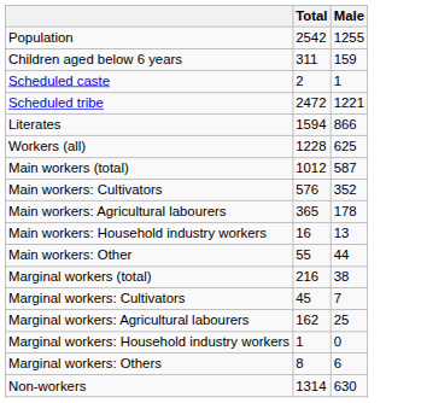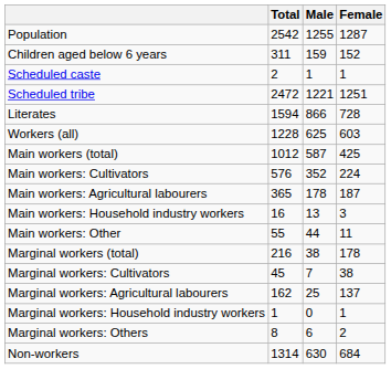 <table class="wikitable sortable">
 <tr>
 <th></th>
 <th>Total</th>
 <th>Male</th>
+<th>Female</th>
 </tr>
 <tr>
 <td>Population</td>
 <td>2542</td>
 <td>1255</td>
+<td>1287</td>
 </tr>
 <tr>
 <td>Children aged below 6 years</td>
 <td>311</td>
 <td>159</td>
+<td>152</td>
 </tr>
 <tr>
 <td><a href='#'>Scheduled caste</a></td>
 <td>2</td>
+<td>1</td>
 <td>1</td>
 </tr>
 <tr>
 <td><a href='#'>Scheduled tribe</a></td>
 <td>2472</td>
 <td>1221</td>
+<td>1251</td>
 </tr>
 <tr>
 <td>Literates</td>
 <td>1594</td>
 <td>866</td>
+<td>728</td>
 </tr>
 <tr>
 <td>Workers (all)</td>
 <td>1228</td>
 <td>625</td>
+<td>603</td>
 </tr>
 <tr>
 <td>Main workers (total)</td>
 <td>1012</td>
 <td>587</td>
+<td>425</td>
 </tr>
 <tr>
 <td>Main workers: Cultivators</td>
 <td>576</td>
 <td>352</td>
+<td>224</td>
 </tr>
 <tr>
 <td>Main workers: Agricultural labourers</td>
 <td>365</td>
 <td>178</td>
+<td>187</td>
 </tr>
 <tr>
 <td>Main workers: Household industry workers</td>
 <td>16</td>
 <td>13</td>
+<td>3</td>
 </tr>
 <tr>
 <td>Main workers: Other</td>
 <td>55</td>
 <td>44</td>
+<td>11</td>
 </tr>
 <tr>
 <td>Marginal workers (total)</td>
 <td>216</td>
 <td>38</td>
+<td>178</td>
 </tr>
 <tr>
 <td>Marginal workers: Cultivators</td>
 <td>45</td>
 <td>7</td>
+<td>38</td>
 </tr>
 <tr>
 <td>Marginal workers: Agricultural labourers</td>
 <td>162</td>
 <td>25</td>
+<td>137</td>
 </tr>
 <tr>
 <td>Marginal workers: Household industry workers</td>
 <td>1</td>
 <td>0</td>
+<td>1</td>
 </tr>
 <tr>
 <td>Marginal workers: Others</td>
 <td>8</td>
 <td>6</td>
+<td>2</td>
 </tr>
 <tr>
 <td>Non-workers</td>
 <td>1314</td>
 <td>630</td>
+<td>684</td>
 </tr>
 </table>
